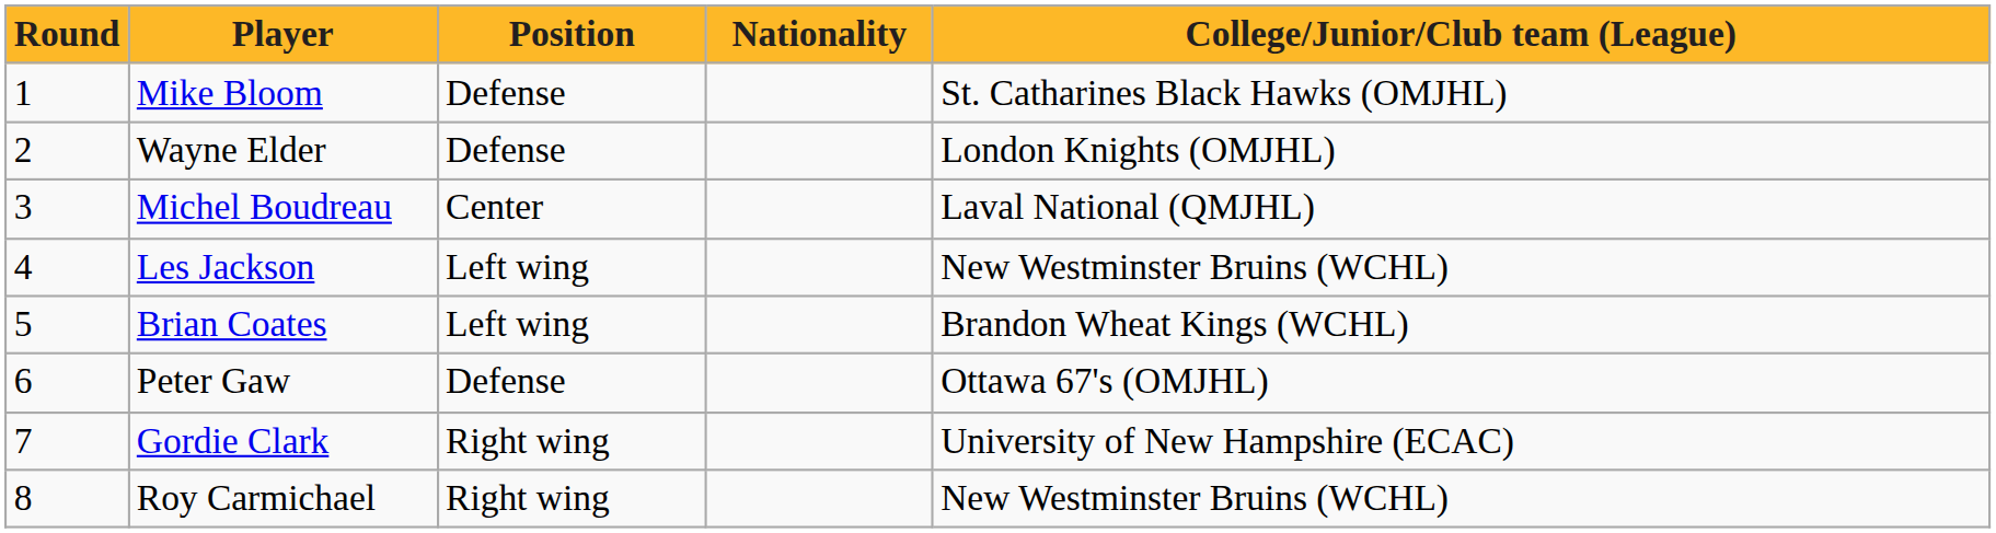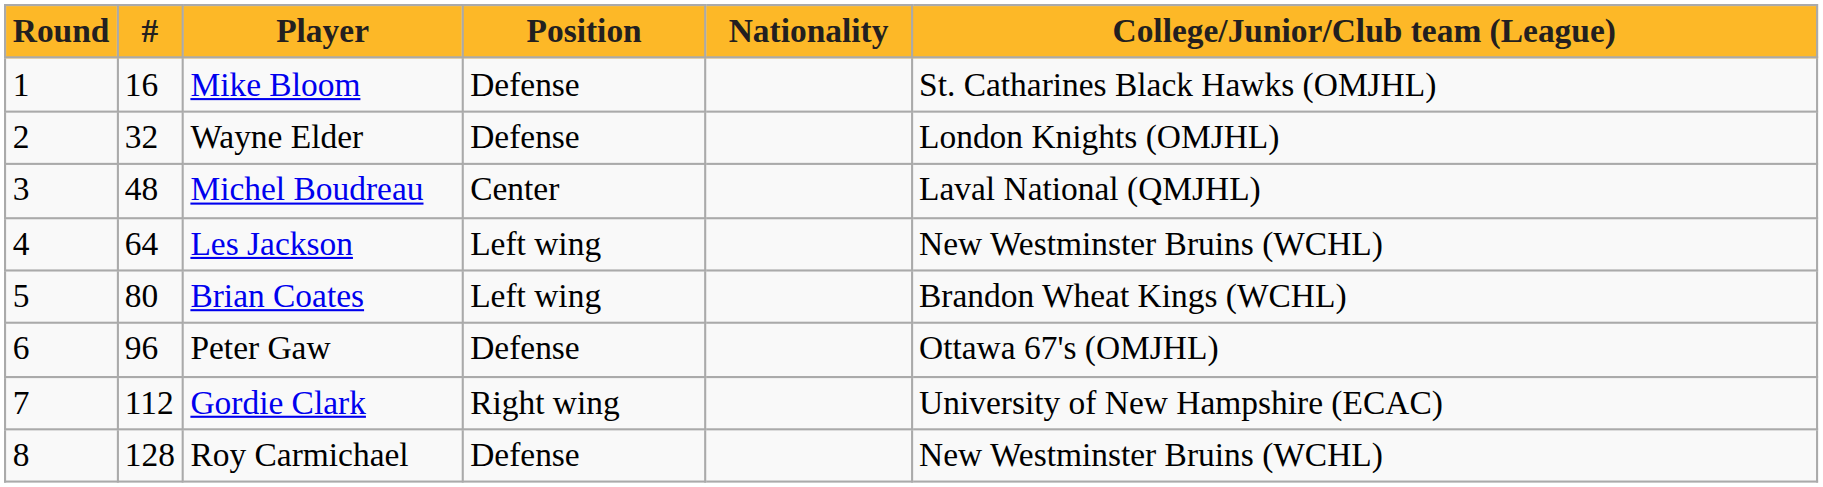 <table class="wikitable">
 <tr>
 <th style="background:#FDB827; color:#231F20" width="2.73%">Round</th>
+<th style="background:#FDB827; color:#231F20" width="2.73%">#</th>
 <th style="background:#FDB827; color:#231F20" width="16.0%">Player</th>
 <th style="background:#FDB827; color:#231F20" width="14.0%">Position</th>
 <th style="background:#FDB827; color:#231F20" width="11.5%">Nationality</th>
 <th style="background:#FDB827; color:#231F20" width="100.0%">College/Junior/Club team (League)</th>
 </tr>
 <tr>
 <td>1</td>
+<td>16</td>
 <td><a href='#'>Mike Bloom</a></td>
 <td>Defense</td>
 <td></td>
 <td>St. Catharines Black Hawks (OMJHL)</td>
 </tr>
 <tr>
 <td>2</td>
+<td>32</td>
 <td>Wayne Elder</td>
 <td>Defense</td>
 <td></td>
 <td>London Knights (OMJHL)</td>
 </tr>
 <tr>
 <td>3</td>
+<td>48</td>
 <td><a href='#'>Michel Boudreau</a></td>
 <td>Center</td>
 <td></td>
 <td>Laval National (QMJHL)</td>
 </tr>
 <tr>
 <td>4</td>
+<td>64</td>
 <td><a href='#'>Les Jackson</a></td>
 <td>Left wing</td>
 <td></td>
 <td>New Westminster Bruins (WCHL)</td>
 </tr>
 <tr>
 <td>5</td>
+<td>80</td>
 <td><a href='#'>Brian Coates</a></td>
 <td>Left wing</td>
 <td></td>
 <td>Brandon Wheat Kings (WCHL)</td>
 </tr>
 <tr>
 <td>6</td>
+<td>96</td>
 <td>Peter Gaw</td>
 <td>Defense</td>
 <td></td>
 <td>Ottawa 67's (OMJHL)</td>
 </tr>
 <tr>
 <td>7</td>
+<td>112</td>
 <td><a href='#'>Gordie Clark</a></td>
 <td>Right wing</td>
 <td></td>
 <td>University of New Hampshire (ECAC)</td>
 </tr>
 <tr>
 <td>8</td>
+<td>128</td>
 <td>Roy Carmichael</td>
-<td>Right wing</td>
+<td>Defense</td>
 <td></td>
 <td>New Westminster Bruins (WCHL)</td>
 </tr>
 </table>
